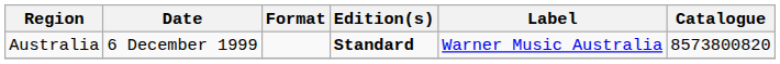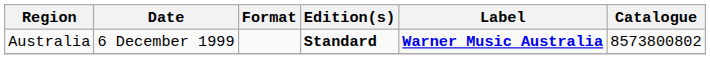 <table class="wikitable plainrowheaders">
 <tr>
 <th scope="col">Region</th>
 <th scope="col">Date</th>
 <th scope="col">Format</th>
 <th scope="col">Edition(s)</th>
 <th scope="col">Label</th>
 <th scope="col">Catalogue</th>
 </tr>
 <tr>
 <td>Australia</td>
 <td>6 December 1999</td>
 <td></td>
 <td><strong>Standard</strong></td>
-<td><a href='#'>Warner Music Australia</a></td>
-<td>8573800820</td>
+<td><strong><a href='#'>Warner Music Australia</a></strong></td>
+<td>8573800802</td>
 </tr>
 <tr>
 </tr>
 </table>
